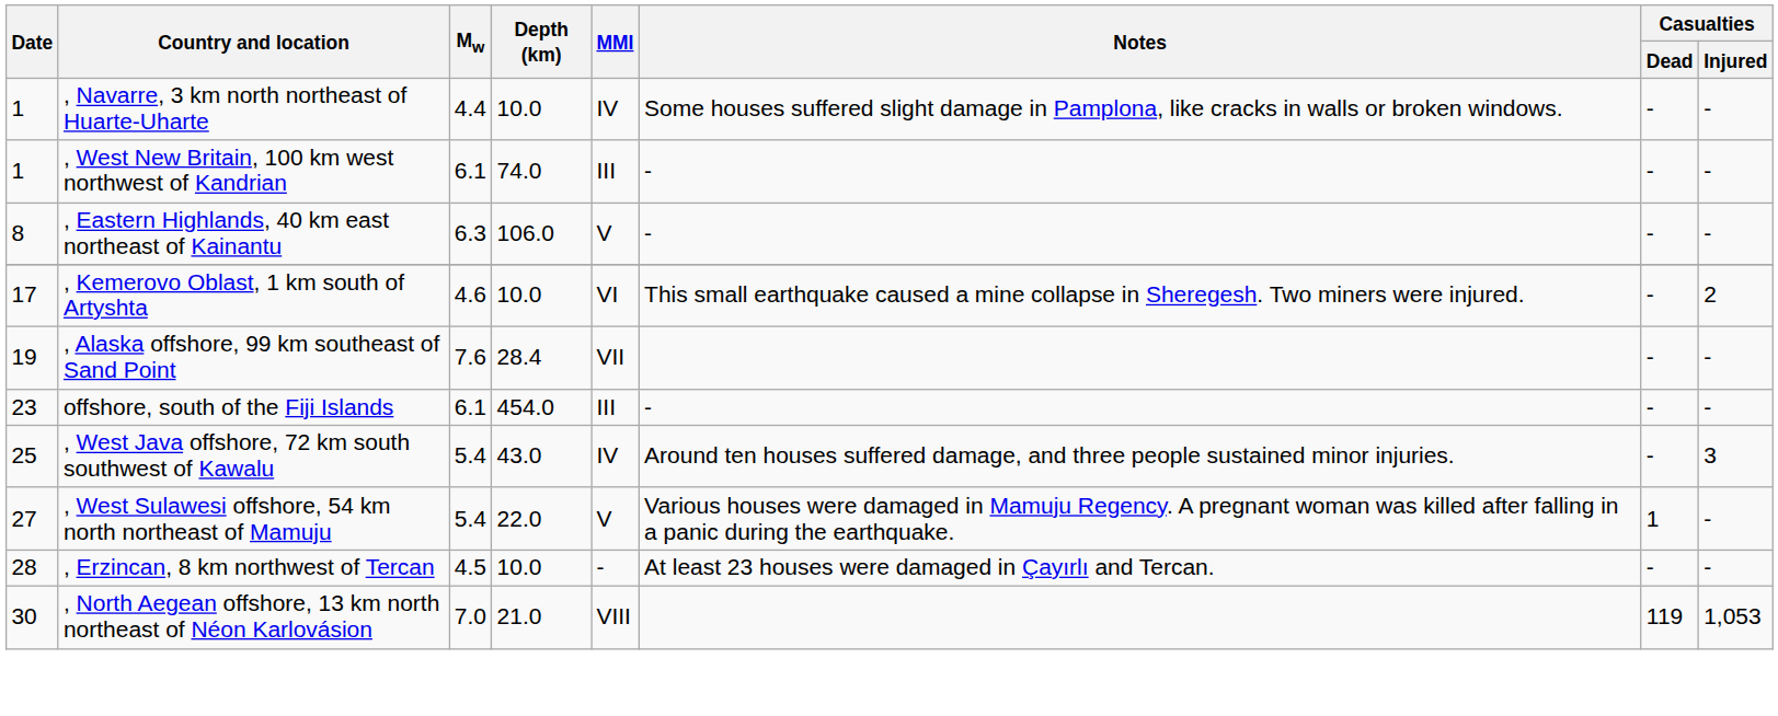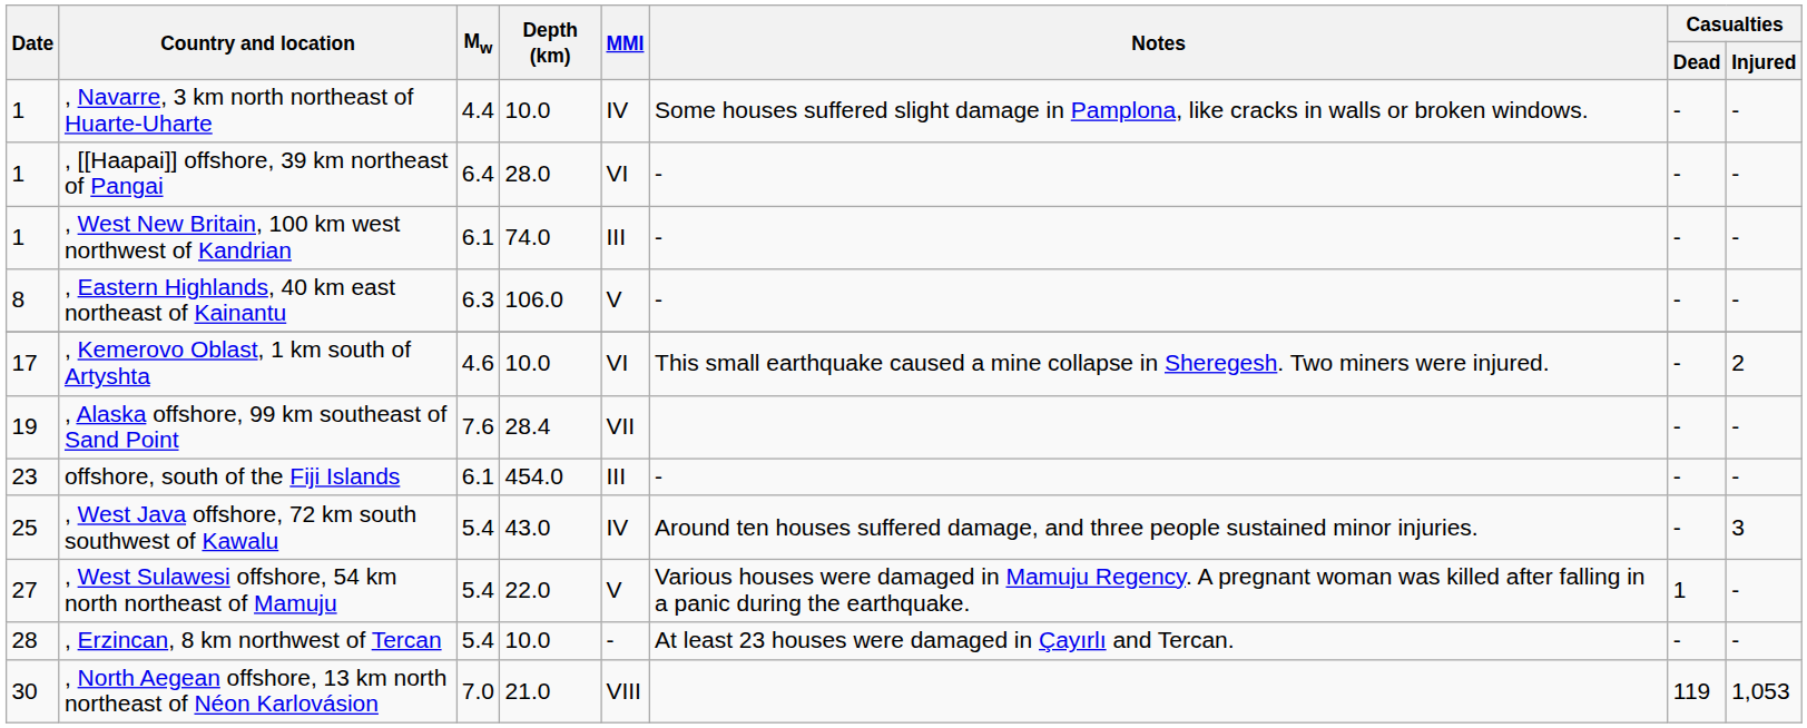 <table class="wikitable sortable" style="border:1px black; margin-left:1em;">
 <tr>
 <th rowspan="2"><small>Date</small></th>
 <th rowspan="2" style="width: 265px"><small>Country and location</small></th>
 <th rowspan="2"><small>M<sub>w</sub></small></th>
 <th rowspan="2"><small>Depth (km)</small></th>
 <th rowspan="2"><small><a href='#'>MMI</a></small></th>
 <th rowspan="2" class="unsortable"><small>Notes</small></th>
 <th colspan="2"><small>Casualties</small></th>
 </tr>
 <tr>
 <th><small>Dead</small></th>
 <th><small>Injured</small></th>
 </tr>
 <tr>
 <td>1</td>
 <td>, <a href='#'>Navarre</a>, 3 km north northeast of <a href='#'>Huarte-Uharte</a></td>
 <td>4.4</td>
 <td>10.0</td>
 <td>IV</td>
 <td>Some houses suffered slight damage in <a href='#'>Pamplona</a>, like cracks in walls or broken windows.</td>
+<td>-</td>
+<td>-</td>
+</tr>
+<tr>
+<td>1</td>
+<td>, [[Haapai]] offshore, 39 km northeast of <a href='#'>Pangai</a></td>
+<td>6.4</td>
+<td>28.0</td>
+<td>VI</td>
+<td>-</td>
 <td>-</td>
 <td>-</td>
 </tr>
 <tr>
 <td>1</td>
 <td>, <a href='#'>West New Britain</a>, 100 km west northwest of <a href='#'>Kandrian</a></td>
 <td>6.1</td>
 <td>74.0</td>
 <td>III</td>
 <td>-</td>
 <td>-</td>
 <td>-</td>
 </tr>
 <tr>
 <td>8</td>
 <td>, <a href='#'>Eastern Highlands</a>, 40 km east northeast of <a href='#'>Kainantu</a></td>
 <td>6.3</td>
 <td>106.0</td>
 <td>V</td>
 <td>-</td>
 <td>-</td>
 <td>-</td>
 </tr>
 <tr>
 </tr>
 <tr>
 <td>17</td>
 <td>, <a href='#'>Kemerovo Oblast</a>, 1 km south of <a href='#'>Artyshta</a></td>
 <td>4.6</td>
 <td>10.0</td>
 <td>VI</td>
 <td>This small earthquake caused a mine collapse in <a href='#'>Sheregesh</a>. Two miners were injured.</td>
 <td>-</td>
 <td>2</td>
 </tr>
 <tr>
 <td>19</td>
 <td>, <a href='#'>Alaska</a> offshore, 99 km southeast of <a href='#'>Sand Point</a></td>
 <td>7.6</td>
 <td>28.4</td>
 <td>VII</td>
 <td></td>
 <td>-</td>
 <td>-</td>
 </tr>
 <tr>
 <td>23</td>
 <td> offshore, south of the <a href='#'>Fiji Islands</a></td>
 <td>6.1</td>
 <td>454.0</td>
 <td>III</td>
 <td>-</td>
 <td>-</td>
 <td>-</td>
 </tr>
 <tr>
 <td>25</td>
 <td>, <a href='#'>West Java</a> offshore, 72 km south southwest of <a href='#'>Kawalu</a></td>
 <td>5.4</td>
 <td>43.0</td>
 <td>IV</td>
 <td>Around ten houses suffered damage, and three people sustained minor injuries.</td>
 <td>-</td>
 <td>3</td>
 </tr>
 <tr>
 <td>27</td>
 <td>, <a href='#'>West Sulawesi</a> offshore, 54 km north northeast of <a href='#'>Mamuju</a></td>
 <td>5.4</td>
 <td>22.0</td>
 <td>V</td>
 <td>Various houses were damaged in <a href='#'>Mamuju Regency</a>. A pregnant woman was killed after falling in a panic during the earthquake.</td>
 <td>1</td>
 <td>-</td>
 </tr>
 <tr>
 <td>28</td>
 <td>, <a href='#'>Erzincan</a>, 8 km northwest of <a href='#'>Tercan</a></td>
-<td>4.5</td>
+<td>5.4</td>
 <td>10.0</td>
 <td>-</td>
 <td>At least 23 houses were damaged in <a href='#'>Çayırlı</a> and Tercan.</td>
 <td>-</td>
 <td>-</td>
 </tr>
 <tr>
 <td>30</td>
 <td>, <a href='#'>North Aegean</a> offshore, 13 km north northeast of <a href='#'>Néon Karlovásion</a></td>
 <td>7.0</td>
 <td>21.0</td>
 <td>VIII</td>
 <td></td>
 <td>119</td>
 <td>1,053</td>
 </tr>
 </table>
